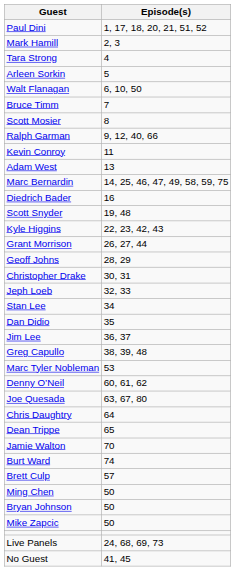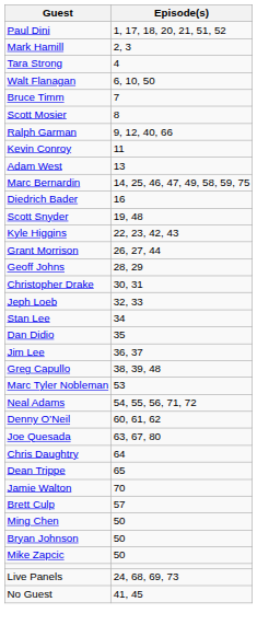 <table class="wikitable">
 <tr>
 <th>Guest</th>
 <th>Episode(s)</th>
 </tr>
 <tr>
 <td><a href='#'>Paul Dini</a></td>
 <td>1, 17, 18, 20, 21, 51, 52</td>
 </tr>
 <tr>
 <td><a href='#'>Mark Hamill</a></td>
 <td>2, 3</td>
 </tr>
 <tr>
 <td><a href='#'>Tara Strong</a></td>
 <td>4</td>
-</tr>
-<tr>
-<td><a href='#'>Arleen Sorkin</a></td>
-<td>5</td>
 </tr>
 <tr>
 <td><a href='#'>Walt Flanagan</a></td>
 <td>6, 10, 50</td>
 </tr>
 <tr>
 <td><a href='#'>Bruce Timm</a></td>
 <td>7</td>
 </tr>
 <tr>
 <td><a href='#'>Scott Mosier</a></td>
 <td>8</td>
 </tr>
 <tr>
 <td><a href='#'>Ralph Garman</a></td>
 <td>9, 12, 40, 66</td>
 </tr>
 <tr>
 <td><a href='#'>Kevin Conroy</a></td>
 <td>11</td>
 </tr>
 <tr>
 <td><a href='#'>Adam West</a></td>
 <td>13</td>
 </tr>
 <tr>
 <td><a href='#'>Marc Bernardin</a></td>
 <td>14, 25, 46, 47, 49, 58, 59, 75</td>
 </tr>
 <tr>
 <td><a href='#'>Diedrich Bader</a></td>
 <td>16</td>
 </tr>
 <tr>
 <td><a href='#'>Scott Snyder</a></td>
 <td>19, 48</td>
 </tr>
 <tr>
 <td><a href='#'>Kyle Higgins</a></td>
 <td>22, 23, 42, 43</td>
 </tr>
 <tr>
 <td><a href='#'>Grant Morrison</a></td>
 <td>26, 27, 44</td>
 </tr>
 <tr>
 <td><a href='#'>Geoff Johns</a></td>
 <td>28, 29</td>
 </tr>
 <tr>
 <td><a href='#'>Christopher Drake</a></td>
 <td>30, 31</td>
 </tr>
 <tr>
 <td><a href='#'>Jeph Loeb</a></td>
 <td>32, 33</td>
 </tr>
 <tr>
 <td><a href='#'>Stan Lee</a></td>
 <td>34</td>
 </tr>
 <tr>
 <td><a href='#'>Dan Didio</a></td>
 <td>35</td>
 </tr>
 <tr>
 <td><a href='#'>Jim Lee</a></td>
 <td>36, 37</td>
 </tr>
 <tr>
 <td><a href='#'>Greg Capullo</a></td>
 <td>38, 39, 48</td>
 </tr>
 <tr>
 <td><a href='#'>Marc Tyler Nobleman</a></td>
 <td>53</td>
 </tr>
 <tr>
+<td><a href='#'>Neal Adams</a></td>
+<td>54, 55, 56, 71, 72</td>
+</tr>
+<tr>
 <td><a href='#'>Denny O’Neil</a></td>
 <td>60, 61, 62</td>
 </tr>
 <tr>
 <td><a href='#'>Joe Quesada</a></td>
 <td>63, 67, 80</td>
 </tr>
 <tr>
 <td><a href='#'>Chris Daughtry</a></td>
 <td>64</td>
 </tr>
 <tr>
 <td><a href='#'>Dean Trippe</a></td>
 <td>65</td>
 </tr>
 <tr>
 <td><a href='#'>Jamie Walton</a></td>
 <td>70</td>
-</tr>
-<tr>
-<td><a href='#'>Burt Ward</a></td>
-<td>74</td>
 </tr>
 <tr>
 <td><a href='#'>Brett Culp</a></td>
 <td>57</td>
 </tr>
 <tr>
 <td><a href='#'>Ming Chen</a></td>
 <td>50</td>
 </tr>
 <tr>
 <td><a href='#'>Bryan Johnson</a></td>
 <td>50</td>
 </tr>
 <tr>
 <td><a href='#'>Mike Zapcic</a></td>
 <td>50</td>
 </tr>
 <tr>
 <td></td>
 <td></td>
 </tr>
 <tr>
 <td>Live Panels</td>
 <td>24, 68, 69, 73</td>
 </tr>
 <tr>
 <td>No Guest</td>
 <td>41, 45</td>
 </tr>
 </table>
